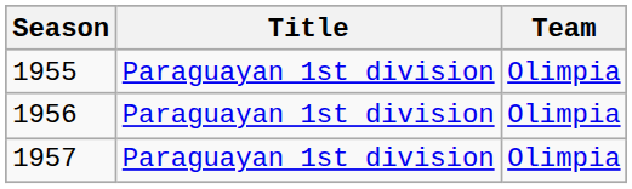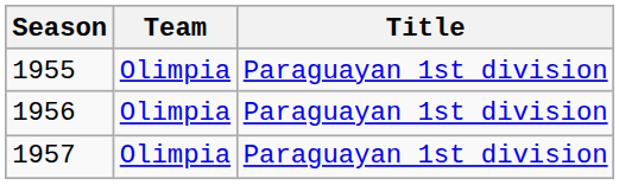 <table class="wikitable">
 <tr>
 <th>Season</th>
+<th>Team</th>
 <th>Title</th>
-<th>Team</th>
 </tr>
 <tr>
 <td>1955</td>
+<td><a href='#'>Olimpia</a></td>
 <td><a href='#'>Paraguayan 1st division</a></td>
-<td><a href='#'>Olimpia</a></td>
 </tr>
 <tr>
 <td>1956</td>
+<td><a href='#'>Olimpia</a></td>
 <td><a href='#'>Paraguayan 1st division</a></td>
-<td><a href='#'>Olimpia</a></td>
 </tr>
 <tr>
 <td>1957</td>
+<td><a href='#'>Olimpia</a></td>
 <td><a href='#'>Paraguayan 1st division</a></td>
-<td><a href='#'>Olimpia</a></td>
 </tr>
 </table>
